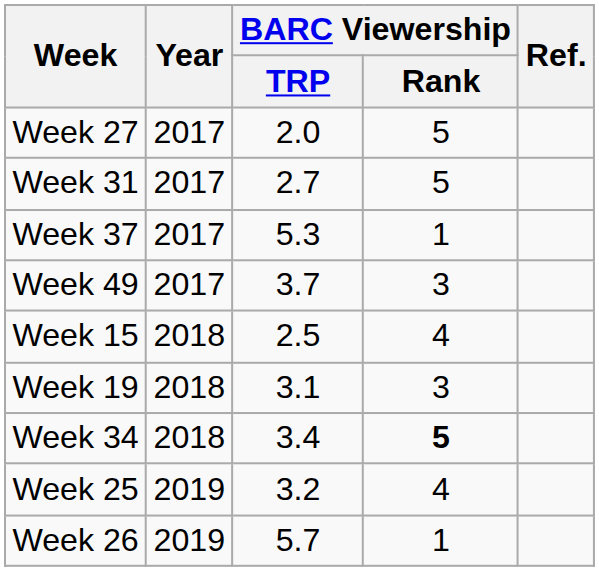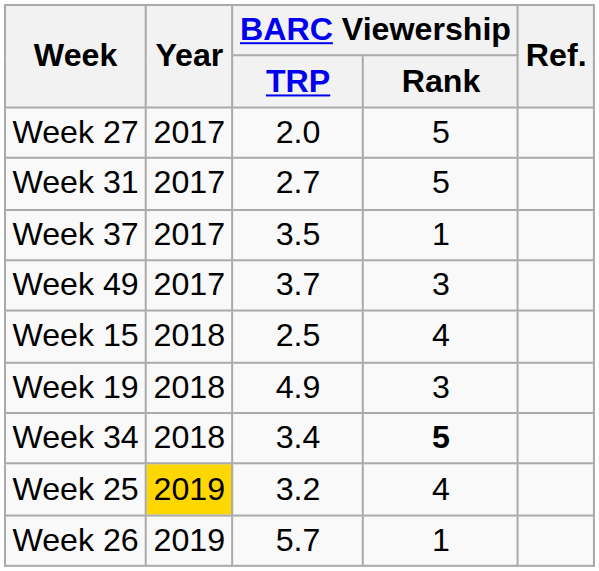 <table class="wikitable sortable" style="text-align:center">
 <tr>
 <th rowspan="2">Week</th>
 <th rowspan="2">Year</th>
 <th colspan="2"><a href='#'>BARC</a> Viewership</th>
 <th rowspan="2">Ref.</th>
 </tr>
 <tr>
 <th><a href='#'>TRP</a></th>
 <th>Rank</th>
 </tr>
 <tr>
 <td>Week 27</td>
 <td>2017</td>
 <td>2.0</td>
 <td>5</td>
 <td></td>
 </tr>
 <tr>
 <td>Week 31</td>
 <td>2017</td>
 <td>2.7</td>
 <td>5</td>
 <td></td>
 </tr>
 <tr>
 <td>Week 37</td>
 <td>2017</td>
-<td>5.3</td>
+<td>3.5</td>
 <td>1</td>
 <td></td>
 </tr>
 <tr>
 <td>Week 49</td>
 <td>2017</td>
 <td>3.7</td>
 <td>3</td>
 <td></td>
 </tr>
 <tr>
 <td>Week 15</td>
 <td>2018</td>
 <td>2.5</td>
 <td>4</td>
 <td></td>
 </tr>
 <tr>
 <td>Week 19</td>
 <td>2018</td>
-<td>3.1</td>
+<td>4.9</td>
 <td>3</td>
 <td></td>
 </tr>
 <tr>
 <td>Week 34</td>
 <td>2018</td>
 <td>3.4</td>
 <td><strong>5</strong></td>
 <td></td>
 </tr>
 <tr>
 <td>Week 25</td>
-<td>2019</td>
+<td style="background: gold;">2019</td>
 <td>3.2</td>
 <td>4</td>
 <td></td>
 </tr>
 <tr>
 <td>Week 26</td>
 <td>2019</td>
 <td>5.7</td>
 <td>1</td>
 <td></td>
 </tr>
 </table>
